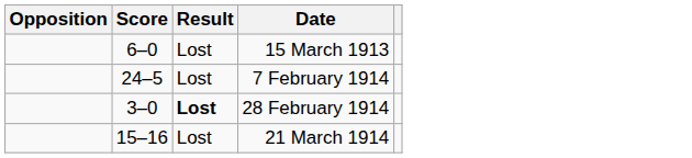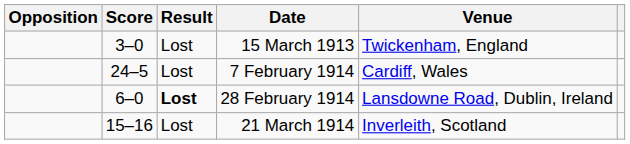 <table class="wikitable sortable">
 <tr>
 <th>Opposition</th>
 <th>Score</th>
 <th>Result</th>
 <th>Date</th>
+<th>Venue</th>
 <th scope="col" class="unsortable"></th>
 </tr>
 <tr>
 <td></td>
-<td align="center">6–0</td>
+<td align="center">3–0</td>
 <td>Lost</td>
 <td align=right>15 March 1913</td>
+<td><a href='#'>Twickenham</a>, England</td>
 <td></td>
 </tr>
 <tr>
 <td></td>
 <td align="center">24–5</td>
 <td>Lost</td>
 <td align=right>7 February 1914</td>
+<td><a href='#'>Cardiff</a>, Wales</td>
 <td></td>
 </tr>
 <tr>
 <td></td>
-<td align="center">3–0</td>
+<td align="center">6–0</td>
 <td><strong>Lost</strong></td>
 <td align=right>28 February 1914</td>
+<td><a href='#'>Lansdowne Road</a>, Dublin, Ireland</td>
 <td></td>
 </tr>
 <tr>
 <td></td>
 <td align="center">15–16</td>
 <td>Lost</td>
 <td align=right>21 March 1914</td>
+<td><a href='#'>Inverleith</a>, Scotland</td>
 <td></td>
 </tr>
 </table>
